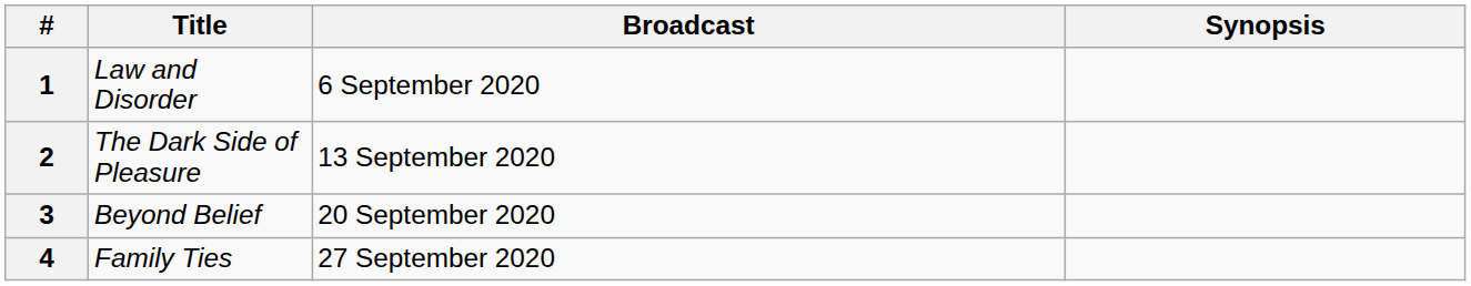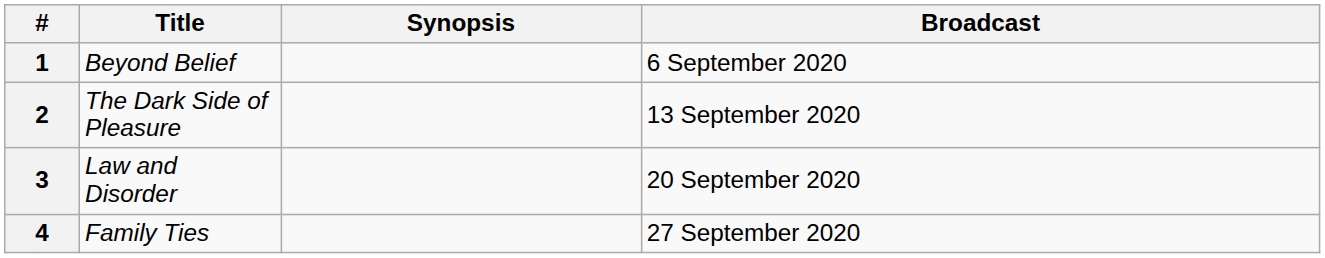 <table class="wikitable" style="width:98%;">
 <tr>
 <th>#</th>
 <th style="width:125px;">Title</th>
+<th>Synopsis</th>
 <th>Broadcast</th>
-<th>Synopsis</th>
 </tr>
 <tr>
 <th>1</th>
-<td><em>Law and Disorder</em></td>
+<td><em>Beyond Belief</em></td>
+<td></td>
 <td>6 September 2020</td>
-<td></td>
 </tr>
 <tr>
 <th>2</th>
 <td><em>The Dark Side of Pleasure</em></td>
+<td></td>
 <td>13 September 2020</td>
-<td></td>
 </tr>
 <tr>
 <th>3</th>
-<td><em>Beyond Belief</em></td>
+<td><em>Law and Disorder</em></td>
+<td></td>
 <td>20 September 2020</td>
-<td></td>
 </tr>
 <tr>
 <th>4</th>
 <td><em>Family Ties</em></td>
+<td></td>
 <td>27 September 2020</td>
-<td></td>
 </tr>
 </table>
